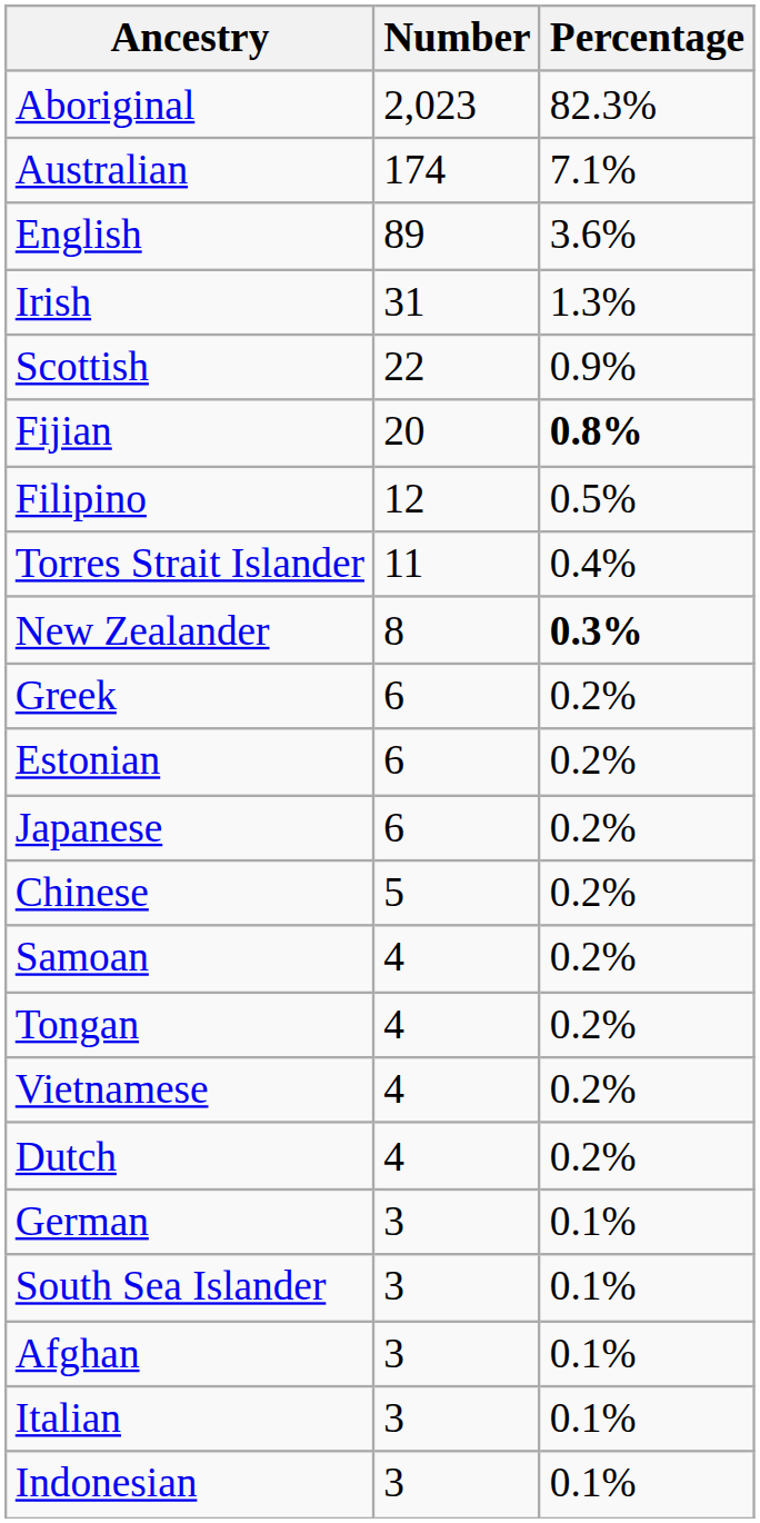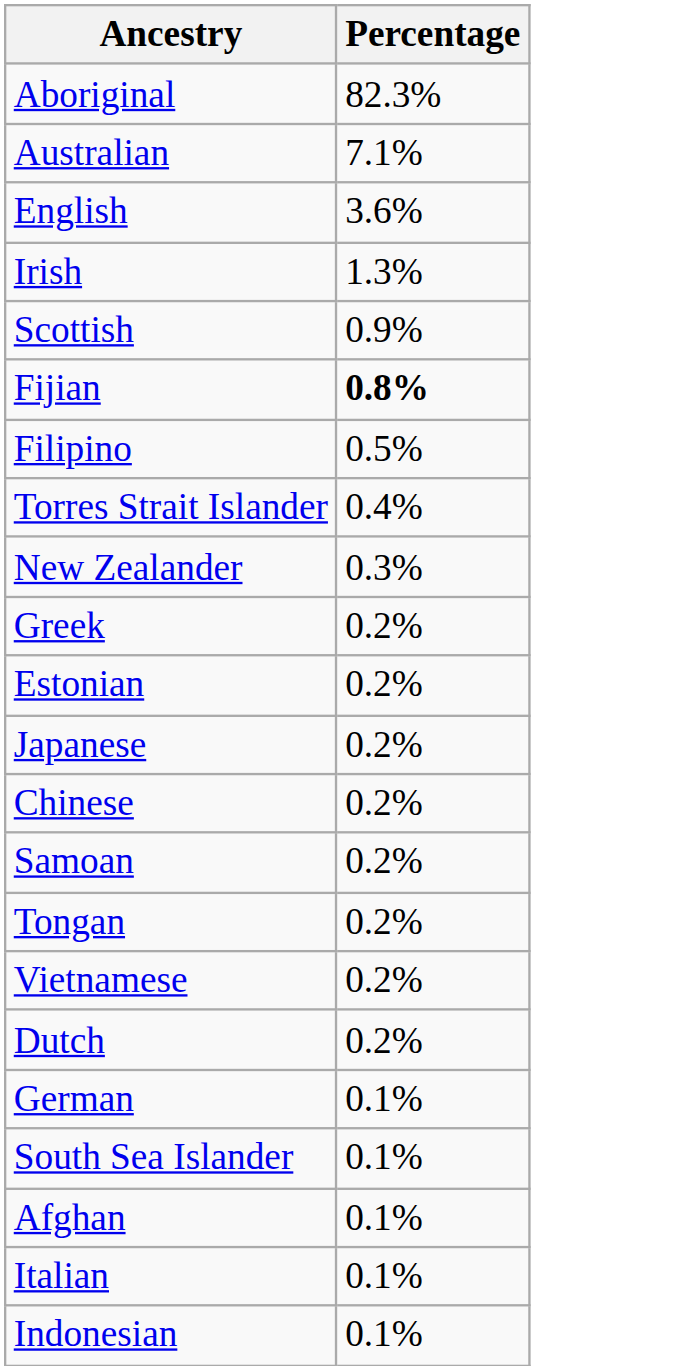 <table class="wikitable sortable">
 <tr>
 <th>Ancestry</th>
-<th>Number</th>
 <th>Percentage</th>
 </tr>
 <tr>
 <td> <a href='#'>Aboriginal</a></td>
-<td>2,023</td>
 <td>82.3%</td>
 </tr>
 <tr>
 <td> <a href='#'>Australian</a></td>
-<td>174</td>
 <td>7.1%</td>
 </tr>
 <tr>
 <td> <a href='#'>English</a></td>
-<td>89</td>
 <td>3.6%</td>
 </tr>
 <tr>
 <td> <a href='#'>Irish</a></td>
-<td>31</td>
 <td>1.3%</td>
 </tr>
 <tr>
 <td> <a href='#'>Scottish</a></td>
-<td>22</td>
 <td>0.9%</td>
 </tr>
 <tr>
 <td> <a href='#'>Fijian</a></td>
-<td>20</td>
 <td><strong>0.8%</strong></td>
 </tr>
 <tr>
 <td> <a href='#'>Filipino</a></td>
-<td>12</td>
 <td>0.5%</td>
 </tr>
 <tr>
 <td><a href='#'>Torres Strait Islander</a></td>
-<td>11</td>
 <td>0.4%</td>
 </tr>
 <tr>
 <td> <a href='#'>New Zealander</a></td>
-<td>8</td>
-<td><strong>0.3%</strong></td>
+<td>0.3%</td>
 </tr>
 <tr>
 <td> <a href='#'>Greek</a></td>
-<td>6</td>
 <td>0.2%</td>
 </tr>
 <tr>
 <td> <a href='#'>Estonian</a></td>
-<td>6</td>
 <td>0.2%</td>
 </tr>
 <tr>
 <td> <a href='#'>Japanese</a></td>
-<td>6</td>
 <td>0.2%</td>
 </tr>
 <tr>
 <td> <a href='#'>Chinese</a></td>
-<td>5</td>
 <td>0.2%</td>
 </tr>
 <tr>
 <td> <a href='#'>Samoan</a></td>
-<td>4</td>
 <td>0.2%</td>
 </tr>
 <tr>
 <td> <a href='#'>Tongan</a></td>
-<td>4</td>
 <td>0.2%</td>
 </tr>
 <tr>
 <td> <a href='#'>Vietnamese</a></td>
-<td>4</td>
 <td>0.2%</td>
 </tr>
 <tr>
 <td> <a href='#'>Dutch</a></td>
-<td>4</td>
 <td>0.2%</td>
 </tr>
 <tr>
 <td> <a href='#'>German</a></td>
-<td>3</td>
 <td>0.1%</td>
 </tr>
 <tr>
 <td> <a href='#'>South Sea Islander</a></td>
-<td>3</td>
 <td>0.1%</td>
 </tr>
 <tr>
 <td> <a href='#'>Afghan</a></td>
-<td>3</td>
 <td>0.1%</td>
 </tr>
 <tr>
 <td> <a href='#'>Italian</a></td>
-<td>3</td>
 <td>0.1%</td>
 </tr>
 <tr>
 <td> <a href='#'>Indonesian</a></td>
-<td>3</td>
 <td>0.1%</td>
 </tr>
 </table>
